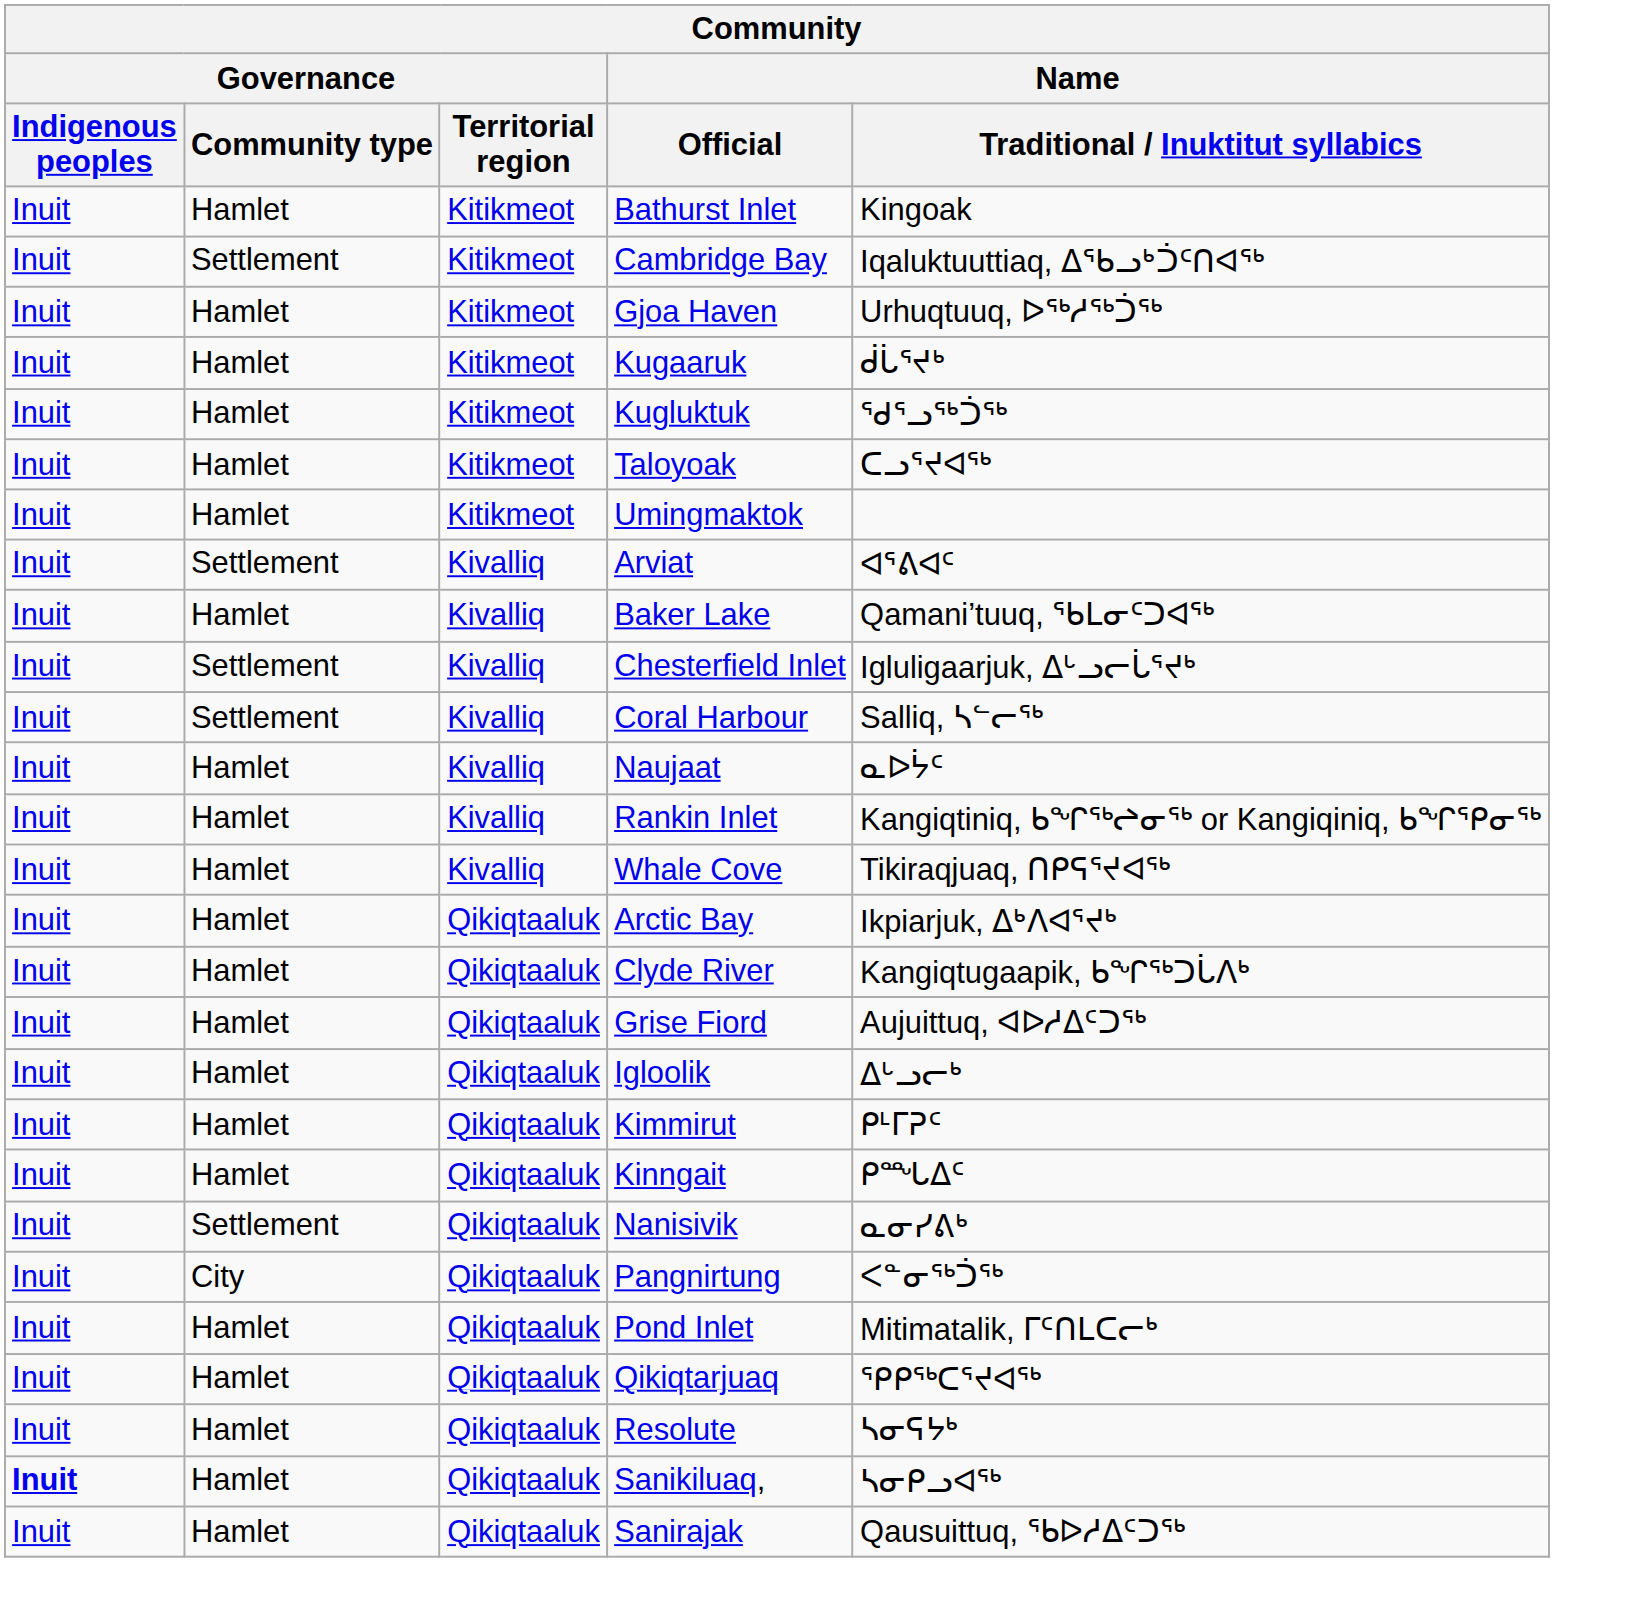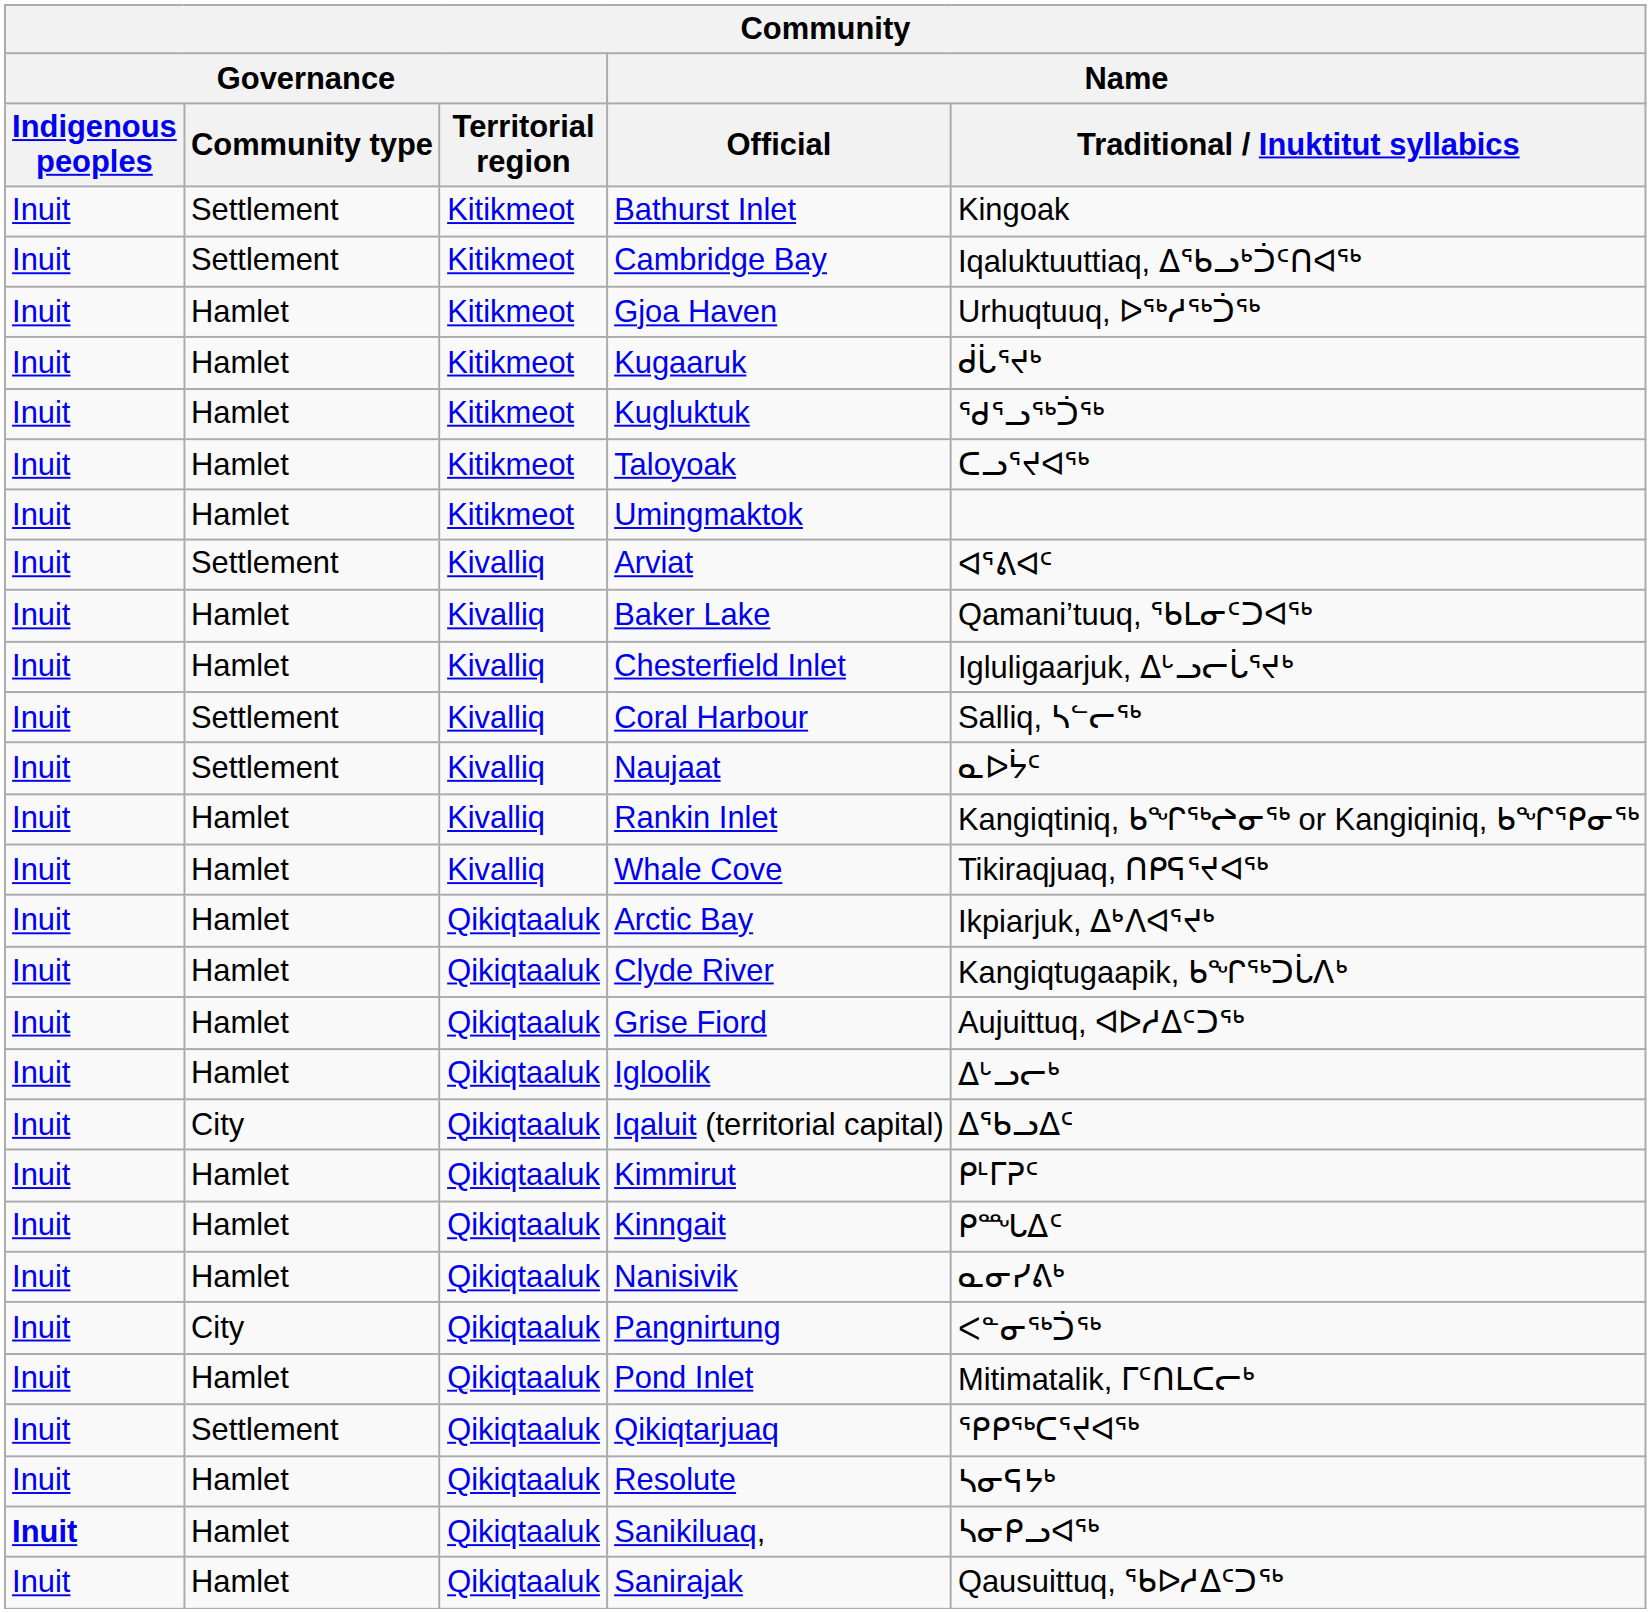 <table class="wikitable sortable">
 <tr>
 <th colspan="5">Community</th>
 </tr>
 <tr>
 <th colspan="3">Governance</th>
 <th colspan="2">Name</th>
 </tr>
 <tr>
 <th><a href='#'>Indigenous<br>peoples</a></th>
 <th>Community type</th>
 <th>Territorial<br>region</th>
 <th>Official</th>
 <th>Traditional / <a href='#'>Inuktitut syllabics</a></th>
 </tr>
 <tr>
 <td><a href='#'>Inuit</a></td>
-<td>Hamlet</td>
+<td>Settlement</td>
 <td><a href='#'>Kitikmeot</a></td>
 <td><a href='#'>Bathurst Inlet</a></td>
 <td>Kingoak</td>
 </tr>
 <tr>
 <td><a href='#'>Inuit</a></td>
 <td>Settlement</td>
 <td><a href='#'>Kitikmeot</a></td>
 <td><a href='#'>Cambridge Bay</a></td>
 <td>Iqaluktuuttiaq, ᐃᖃᓗᒃᑑᑦᑎᐊᖅ</td>
 </tr>
 <tr>
 <td><a href='#'>Inuit</a></td>
 <td>Hamlet</td>
 <td><a href='#'>Kitikmeot</a></td>
 <td><a href='#'>Gjoa Haven</a></td>
 <td>Urhuqtuuq, ᐅᖅᓱᖅᑑᖅ</td>
 </tr>
 <tr>
 <td><a href='#'>Inuit</a></td>
 <td>Hamlet</td>
 <td><a href='#'>Kitikmeot</a></td>
 <td><a href='#'>Kugaaruk</a></td>
 <td>ᑰᒑᕐᔪᒃ</td>
 </tr>
 <tr>
 <td><a href='#'>Inuit</a></td>
 <td>Hamlet</td>
 <td><a href='#'>Kitikmeot</a></td>
 <td><a href='#'>Kugluktuk</a></td>
 <td>ᖁᕐᓗᖅᑑᖅ</td>
 </tr>
 <tr>
 <td><a href='#'>Inuit</a></td>
 <td>Hamlet</td>
 <td><a href='#'>Kitikmeot</a></td>
 <td><a href='#'>Taloyoak</a></td>
 <td>ᑕᓗᕐᔪᐊᖅ</td>
 </tr>
 <tr>
 <td><a href='#'>Inuit</a></td>
 <td>Hamlet</td>
 <td><a href='#'>Kitikmeot</a></td>
 <td><a href='#'>Umingmaktok</a></td>
 <td></td>
 </tr>
 <tr>
 <td><a href='#'>Inuit</a></td>
 <td>Settlement</td>
 <td><a href='#'>Kivalliq</a></td>
 <td><a href='#'>Arviat</a></td>
 <td>ᐊᕐᕕᐊᑦ</td>
 </tr>
 <tr>
 <td><a href='#'>Inuit</a></td>
 <td>Hamlet</td>
 <td><a href='#'>Kivalliq</a></td>
 <td><a href='#'>Baker Lake</a></td>
 <td>Qamani’tuuq, ᖃᒪᓂᑦᑐᐊᖅ</td>
 </tr>
 <tr>
 <td><a href='#'>Inuit</a></td>
-<td>Settlement</td>
+<td>Hamlet</td>
 <td><a href='#'>Kivalliq</a></td>
 <td><a href='#'>Chesterfield Inlet</a></td>
 <td>Igluligaarjuk, ᐃᒡᓗᓕᒑᕐᔪᒃ</td>
 </tr>
 <tr>
 <td><a href='#'>Inuit</a></td>
 <td>Settlement</td>
 <td><a href='#'>Kivalliq</a></td>
 <td><a href='#'>Coral Harbour</a></td>
 <td>Salliq, ᓴᓪᓕᖅ</td>
 </tr>
 <tr>
 <td><a href='#'>Inuit</a></td>
-<td>Hamlet</td>
+<td>Settlement</td>
 <td><a href='#'>Kivalliq</a></td>
 <td><a href='#'>Naujaat</a></td>
 <td>ᓇᐅᔮᑦ</td>
 </tr>
 <tr>
 <td><a href='#'>Inuit</a></td>
 <td>Hamlet</td>
 <td><a href='#'>Kivalliq</a></td>
 <td><a href='#'>Rankin Inlet</a></td>
 <td>Kangiqtiniq, ᑲᖏᖅᖠᓂᖅ or Kangiqiniq, ᑲᖏᕿᓂᖅ</td>
 </tr>
 <tr>
 <td><a href='#'>Inuit</a></td>
 <td>Hamlet</td>
 <td><a href='#'>Kivalliq</a></td>
 <td><a href='#'>Whale Cove</a></td>
 <td>Tikiraqjuaq, ᑎᑭᕋᕐᔪᐊᖅ</td>
 </tr>
 <tr>
 <td><a href='#'>Inuit</a></td>
 <td>Hamlet</td>
 <td><a href='#'>Qikiqtaaluk</a></td>
 <td><a href='#'>Arctic Bay</a></td>
 <td>Ikpiarjuk, ᐃᒃᐱᐊᕐᔪᒃ</td>
 </tr>
 <tr>
 <td><a href='#'>Inuit</a></td>
 <td>Hamlet</td>
 <td><a href='#'>Qikiqtaaluk</a></td>
 <td><a href='#'>Clyde River</a></td>
 <td>Kangiqtugaapik, ᑲᖏᖅᑐᒑᐱᒃ</td>
 </tr>
 <tr>
 <td><a href='#'>Inuit</a></td>
 <td>Hamlet</td>
 <td><a href='#'>Qikiqtaaluk</a></td>
 <td><a href='#'>Grise Fiord</a></td>
 <td>Aujuittuq, ᐊᐅᓱᐃᑦᑐᖅ</td>
 </tr>
 <tr>
 <td><a href='#'>Inuit</a></td>
 <td>Hamlet</td>
 <td><a href='#'>Qikiqtaaluk</a></td>
 <td><a href='#'>Igloolik</a></td>
 <td>ᐃᒡᓗᓕᒃ</td>
 </tr>
 <tr>
 <td><a href='#'>Inuit</a></td>
+<td>City</td>
+<td><a href='#'>Qikiqtaaluk</a></td>
+<td><a href='#'>Iqaluit</a> (territorial capital)</td>
+<td>ᐃᖃᓗᐃᑦ</td>
+</tr>
+<tr>
+<td><a href='#'>Inuit</a></td>
 <td>Hamlet</td>
 <td><a href='#'>Qikiqtaaluk</a></td>
 <td><a href='#'>Kimmirut</a></td>
 <td>ᑭᒻᒥᕈᑦ</td>
 </tr>
 <tr>
 <td><a href='#'>Inuit</a></td>
 <td>Hamlet</td>
 <td><a href='#'>Qikiqtaaluk</a></td>
 <td><a href='#'>Kinngait</a></td>
 <td>ᑭᙵᐃᑦ</td>
 </tr>
 <tr>
 <td><a href='#'>Inuit</a></td>
-<td>Settlement</td>
+<td>Hamlet</td>
 <td><a href='#'>Qikiqtaaluk</a></td>
 <td><a href='#'>Nanisivik</a></td>
 <td>ᓇᓂᓯᕕᒃ</td>
 </tr>
 <tr>
 <td><a href='#'>Inuit</a></td>
 <td>City</td>
 <td><a href='#'>Qikiqtaaluk</a></td>
 <td><a href='#'>Pangnirtung</a></td>
 <td>ᐸᓐᓂᖅᑑᖅ</td>
 </tr>
 <tr>
 <td><a href='#'>Inuit</a></td>
 <td>Hamlet</td>
 <td><a href='#'>Qikiqtaaluk</a></td>
 <td><a href='#'>Pond Inlet</a></td>
 <td>Mitimatalik, ᒥᑦᑎᒪᑕᓕᒃ</td>
 </tr>
 <tr>
 <td><a href='#'>Inuit</a></td>
-<td>Hamlet</td>
+<td>Settlement</td>
 <td><a href='#'>Qikiqtaaluk</a></td>
 <td><a href='#'>Qikiqtarjuaq</a></td>
 <td>ᕿᑭᖅᑕᕐᔪᐊᖅ</td>
 </tr>
 <tr>
 <td><a href='#'>Inuit</a></td>
 <td>Hamlet</td>
 <td><a href='#'>Qikiqtaaluk</a></td>
 <td><a href='#'>Resolute</a></td>
 <td>ᓴᓂᕋᔭᒃ</td>
 </tr>
 <tr>
 <td><strong><a href='#'>Inuit</a></strong></td>
 <td>Hamlet</td>
 <td><a href='#'>Qikiqtaaluk</a></td>
 <td><a href='#'>Sanikiluaq</a>,</td>
 <td>ᓴᓂᑭᓗᐊᖅ</td>
 </tr>
 <tr>
 <td><a href='#'>Inuit</a></td>
 <td>Hamlet</td>
 <td><a href='#'>Qikiqtaaluk</a></td>
 <td><a href='#'>Sanirajak</a></td>
 <td>Qausuittuq, ᖃᐅᓱᐃᑦᑐᖅ</td>
 </tr>
 </table>
